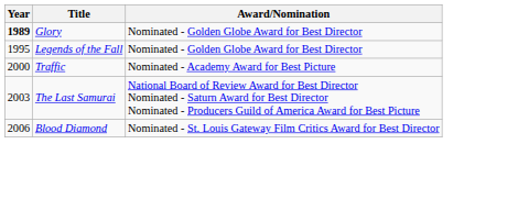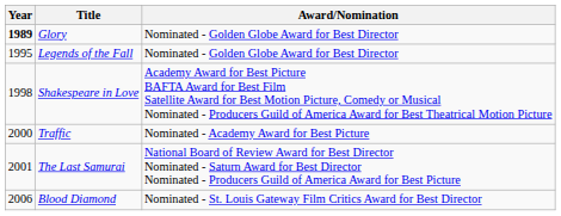 <table class="wikitable">
 <tr>
 <th>Year</th>
 <th>Title</th>
 <th>Award/Nomination</th>
 </tr>
 <tr>
 <td><strong>1989</strong></td>
 <td><em><a href='#'>Glory</a></em></td>
 <td>Nominated - <a href='#'>Golden Globe Award for Best Director</a></td>
 </tr>
 <tr>
 <td>1995</td>
 <td><em><a href='#'>Legends of the Fall</a></em></td>
 <td>Nominated - <a href='#'>Golden Globe Award for Best Director</a></td>
 </tr>
 <tr>
+<td>1998</td>
+<td><em><a href='#'>Shakespeare in Love</a></em></td>
+<td><a href='#'>Academy Award for Best Picture</a><br><a href='#'>BAFTA Award for Best Film</a><br><a href='#'>Satellite Award for Best Motion Picture, Comedy or Musical</a><br>Nominated - <a href='#'>Producers Guild of America Award for Best Theatrical Motion Picture</a></td>
+</tr>
+<tr>
 <td>2000</td>
 <td><em><a href='#'>Traffic</a></em></td>
 <td>Nominated - <a href='#'>Academy Award for Best Picture</a></td>
 </tr>
 <tr>
-<td>2003</td>
+<td>2001</td>
 <td><em><a href='#'>The Last Samurai</a></em></td>
 <td><a href='#'>National Board of Review Award for Best Director</a><br>Nominated - <a href='#'>Saturn Award for Best Director</a><br>Nominated - <a href='#'>Producers Guild of America Award for Best Picture</a></td>
 </tr>
 <tr>
 <td>2006</td>
 <td><em><a href='#'>Blood Diamond</a></em></td>
 <td>Nominated - <a href='#'>St. Louis Gateway Film Critics Award for Best Director</a></td>
 </tr>
 </table>
